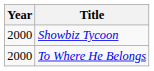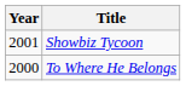 <table class="wikitable" style="font-size: 95%;">
 <tr>
 <th>Year</th>
 <th>Title</th>
 </tr>
 <tr>
-<td>2000</td>
+<td>2001</td>
 <td><em><a href='#'>Showbiz Tycoon</a></em></td>
 </tr>
 <tr>
 <td>2000</td>
 <td><em><a href='#'>To Where He Belongs</a></em></td>
 </tr>
 </table>
